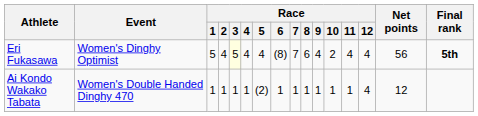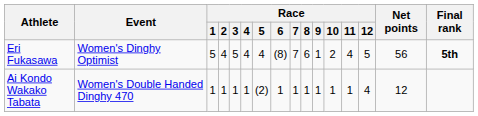 <table class="wikitable" border="1" style="font-size:90%">
 <tr>
 <th rowspan=2>Athlete</th>
 <th rowspan=2>Event</th>
 <th colspan=12>Race</th>
 <th rowspan=2>Net points</th>
 <th rowspan=2>Final rank</th>
 </tr>
 <tr>
 <th>1</th>
 <th>2</th>
 <th>3</th>
 <th>4</th>
 <th>5</th>
 <th>6</th>
 <th>7</th>
 <th>8</th>
 <th>9</th>
 <th>10</th>
 <th>11</th>
 <th>12</th>
 </tr>
 <tr align=center>
 <td align=left><a href='#'>Eri Fukasawa</a></td>
 <td align=left><a href='#'>Women's Dinghy Optimist</a></td>
 <td>5</td>
 <td>4</td>
-<td style="background: lightyellow;">5</td>
+<td>5</td>
 <td>4</td>
 <td>4</td>
 <td>(8)</td>
 <td>7</td>
 <td>6</td>
-<td>4</td>
+<td>1</td>
 <td>2</td>
 <td>4</td>
-<td>4</td>
+<td>5</td>
 <td>56</td>
 <td><strong>5th</strong></td>
 </tr>
 <tr align=center>
 <td align=left><a href='#'>Ai Kondo</a><br><a href='#'>Wakako Tabata</a></td>
 <td align=left><a href='#'>Women's Double Handed Dinghy 470</a></td>
 <td>1</td>
 <td>1</td>
 <td>1</td>
 <td>1</td>
 <td>(2)</td>
 <td>1</td>
 <td>1</td>
 <td>1</td>
 <td>1</td>
 <td>1</td>
 <td>1</td>
 <td>4</td>
 <td>12</td>
 <td></td>
 </tr>
 </table>
